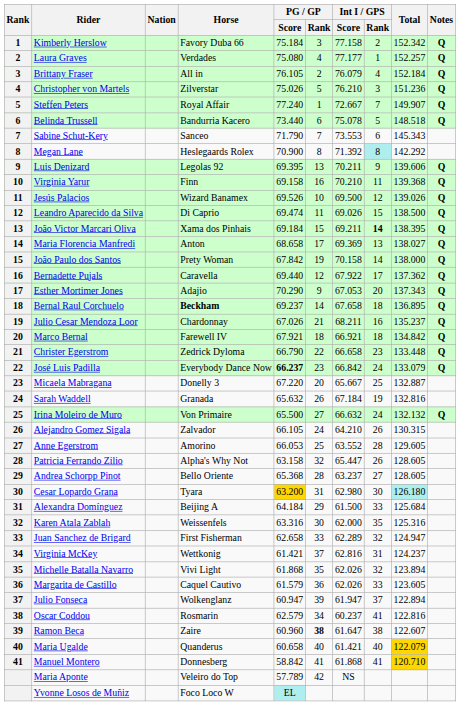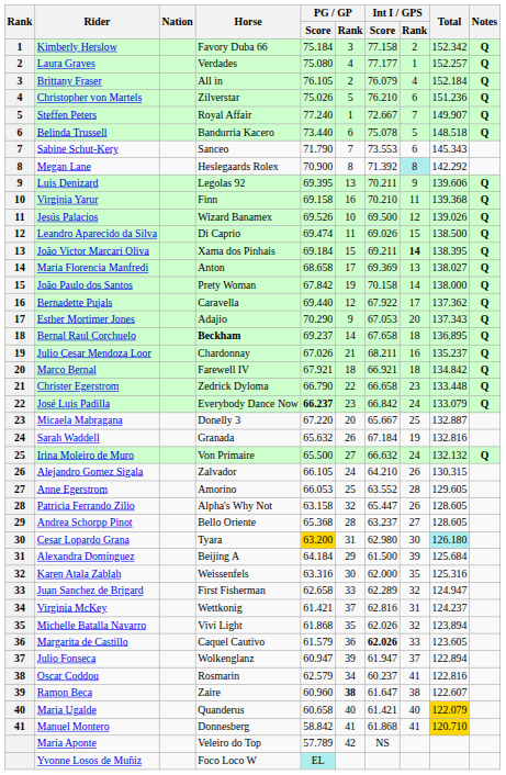 <table class="wikitable sortable" style="text-align:center">
 <tr>
 <th rowspan="2">Rank</th>
 <th rowspan="2">Rider</th>
 <th rowspan="2">Nation</th>
 <th rowspan="2">Horse</th>
 <th colspan="2">PG / GP</th>
 <th colspan="2">Int I / GPS</th>
 <th rowspan="2">Total</th>
 <th rowspan="2">Notes</th>
 </tr>
 <tr>
 <th>Score</th>
 <th>Rank</th>
 <th>Score</th>
 <th>Rank</th>
 </tr>
 <tr bgcolor=ccffcc>
 <th>1</th>
 <td align=left><a href='#'>Kimberly Herslow</a></td>
 <td align=left></td>
 <td align=left>Favory Duba 66</td>
 <td>75.184</td>
 <td>3</td>
 <td>77.158</td>
 <td>2</td>
 <td>152.342</td>
 <td><strong>Q</strong></td>
 </tr>
 <tr bgcolor=ccffcc>
 <th>2</th>
 <td align=left><a href='#'>Laura Graves</a></td>
 <td align=left></td>
 <td align=left>Verdades</td>
 <td>75.080</td>
 <td>4</td>
 <td>77.177</td>
 <td>1</td>
 <td>152.257</td>
 <td><strong>Q</strong></td>
 </tr>
 <tr bgcolor=ccffcc>
 <th>3</th>
 <td align=left><a href='#'>Brittany Fraser</a></td>
 <td align=left></td>
 <td align=left>All in</td>
 <td>76.105</td>
 <td>2</td>
 <td>76.079</td>
 <td>4</td>
 <td>152.184</td>
 <td><strong>Q</strong></td>
 </tr>
 <tr bgcolor=ccffcc>
 <th>4</th>
 <td align=left><a href='#'>Christopher von Martels</a></td>
 <td align=left></td>
 <td align=left>Zilverstar</td>
 <td>75.026</td>
 <td>5</td>
 <td>76.210</td>
-<td>3</td>
+<td>6</td>
 <td>151.236</td>
 <td><strong>Q</strong></td>
 </tr>
 <tr bgcolor=ccffcc>
 <th>5</th>
 <td align=left><a href='#'>Steffen Peters</a></td>
 <td align=left></td>
 <td align=left>Royal Affair</td>
 <td>77.240</td>
 <td>1</td>
 <td>72.667</td>
 <td>7</td>
 <td>149.907</td>
 <td><strong>Q</strong></td>
 </tr>
 <tr bgcolor=ccffcc>
 <th>6</th>
 <td align=left><a href='#'>Belinda Trussell</a></td>
 <td align=left></td>
 <td align=left>Bandurria Kacero</td>
 <td>73.440</td>
 <td>6</td>
 <td>75.078</td>
 <td>5</td>
 <td>148.518</td>
 <td><strong>Q</strong></td>
 </tr>
 <tr>
 <th>7</th>
 <td align=left><a href='#'>Sabine Schut-Kery</a></td>
 <td align=left></td>
 <td align=left>Sanceo</td>
 <td>71.790</td>
 <td>7</td>
 <td>73.553</td>
 <td>6</td>
 <td>145.343</td>
 <td></td>
 </tr>
 <tr>
 <th>8</th>
 <td align=left><a href='#'>Megan Lane</a></td>
 <td align=left></td>
 <td align=left>Heslegaards Rolex</td>
 <td>70.900</td>
 <td>8</td>
 <td>71.392</td>
 <td style="background: paleturquoise;">8</td>
 <td>142.292</td>
 <td></td>
 </tr>
 <tr bgcolor=ccffcc>
 <th>9</th>
 <td align=left><a href='#'>Luis Denizard</a></td>
 <td align=left></td>
 <td align=left>Legolas 92</td>
 <td>69.395</td>
 <td>13</td>
 <td>70.211</td>
 <td>9</td>
 <td>139.606</td>
 <td><strong>Q</strong></td>
 </tr>
 <tr bgcolor=ccffcc>
 <th>10</th>
 <td align=left><a href='#'>Virginia Yarur</a></td>
 <td align=left></td>
 <td align=left>Finn</td>
 <td>69.158</td>
 <td>16</td>
 <td>70.210</td>
 <td>11</td>
 <td>139.368</td>
 <td><strong>Q</strong></td>
 </tr>
 <tr bgcolor=ccffcc>
 <th>11</th>
 <td align=left><a href='#'>Jesús Palacios</a></td>
 <td align=left></td>
 <td align=left>Wizard Banamex</td>
 <td>69.526</td>
 <td>10</td>
 <td>69.500</td>
 <td>12</td>
 <td>139.026</td>
 <td><strong>Q</strong></td>
 </tr>
 <tr bgcolor=ccffcc>
 <th>12</th>
 <td align=left><a href='#'>Leandro Aparecido da Silva</a></td>
 <td align=left></td>
 <td align=left>Di Caprio</td>
 <td>69.474</td>
 <td>11</td>
 <td>69.026</td>
 <td>15</td>
 <td>138.500</td>
 <td><strong>Q</strong></td>
 </tr>
 <tr bgcolor=ccffcc>
 <th>13</th>
 <td align=left><a href='#'>João Victor Marcari Oliva</a></td>
 <td align=left></td>
 <td align=left>Xama dos Pinhais</td>
 <td>69.184</td>
 <td>15</td>
 <td>69.211</td>
 <td><strong>14</strong></td>
 <td>138.395</td>
 <td><strong>Q</strong></td>
 </tr>
 <tr bgcolor=ccffcc>
 <th>14</th>
 <td align=left><a href='#'>Maria Florencia Manfredi</a></td>
 <td align=left></td>
 <td align=left>Anton</td>
 <td>68.658</td>
 <td>17</td>
 <td>69.369</td>
 <td>13</td>
 <td>138.027</td>
 <td><strong>Q</strong></td>
 </tr>
 <tr bgcolor=ccffcc>
 <th>15</th>
 <td align=left><a href='#'>João Paulo dos Santos</a></td>
 <td align=left></td>
 <td align=left>Prety Woman</td>
 <td>67.842</td>
 <td>19</td>
 <td>70.158</td>
 <td>14</td>
 <td>138.000</td>
 <td><strong>Q</strong></td>
 </tr>
 <tr bgcolor=ccffcc>
 <th>16</th>
 <td align=left><a href='#'>Bernadette Pujals</a></td>
 <td align=left></td>
 <td align=left>Caravella</td>
 <td>69.440</td>
 <td>12</td>
 <td>67.922</td>
 <td>17</td>
 <td>137.362</td>
 <td><strong>Q</strong></td>
 </tr>
 <tr bgcolor=ccffcc>
 <th>17</th>
 <td align=left><a href='#'>Esther Mortimer Jones</a></td>
 <td align=left></td>
 <td align=left>Adajio</td>
 <td>70.290</td>
 <td>9</td>
 <td>67.053</td>
 <td>20</td>
 <td>137.343</td>
 <td><strong>Q</strong></td>
 </tr>
 <tr bgcolor=ccffcc>
 <th>18</th>
 <td align=left><a href='#'>Bernal Raul Corchuelo</a></td>
 <td align=left></td>
 <td align=left><strong>Beckham</strong></td>
 <td>69.237</td>
 <td>14</td>
 <td>67.658</td>
 <td>18</td>
 <td>136.895</td>
 <td><strong>Q</strong></td>
 </tr>
 <tr bgcolor=ccffcc>
 <th>19</th>
 <td align=left><a href='#'>Julio Cesar Mendoza Loor</a></td>
 <td align=left></td>
 <td align=left>Chardonnay</td>
 <td>67.026</td>
 <td>21</td>
 <td>68.211</td>
 <td>16</td>
 <td>135.237</td>
 <td><strong>Q</strong></td>
 </tr>
 <tr bgcolor=ccffcc>
 <th>20</th>
 <td align=left><a href='#'>Marco Bernal</a></td>
 <td align=left></td>
 <td align=left>Farewell IV</td>
 <td>67.921</td>
 <td>18</td>
 <td>66.921</td>
 <td>18</td>
 <td>134.842</td>
 <td><strong>Q</strong></td>
 </tr>
 <tr bgcolor=ccffcc>
 <th>21</th>
 <td align=left><a href='#'>Christer Egerstrom</a></td>
 <td align=left></td>
 <td align=left>Zedrick Dyloma</td>
 <td>66.790</td>
 <td>22</td>
 <td>66.658</td>
 <td>23</td>
 <td>133.448</td>
 <td><strong>Q</strong></td>
 </tr>
 <tr bgcolor=ccffcc>
 <th>22</th>
 <td align=left><a href='#'>José Luis Padilla</a></td>
 <td align=left></td>
 <td align=left>Everybody Dance Now</td>
 <td><strong>66.237</strong></td>
 <td>23</td>
 <td>66.842</td>
 <td>24</td>
 <td>133.079</td>
 <td><strong>Q</strong></td>
 </tr>
 <tr>
 <th>23</th>
 <td align=left><a href='#'>Micaela Mabragana</a></td>
 <td align=left></td>
 <td align=left>Donelly 3</td>
 <td>67.220</td>
 <td>20</td>
 <td>65.667</td>
 <td>25</td>
 <td>132.887</td>
 <td></td>
 </tr>
 <tr>
 <th>24</th>
 <td align=left><a href='#'>Sarah Waddell</a></td>
 <td align=left></td>
 <td align=left>Granada</td>
 <td>65.632</td>
 <td>26</td>
 <td>67.184</td>
 <td>19</td>
 <td>132.816</td>
 <td></td>
 </tr>
 <tr bgcolor=ccffcc>
 <th>25</th>
 <td align=left><a href='#'>Irina Moleiro de Muro</a></td>
 <td align=left></td>
 <td align=left>Von Primaire</td>
 <td>65.500</td>
 <td>27</td>
 <td>66.632</td>
 <td>24</td>
 <td>132.132</td>
 <td><strong>Q</strong></td>
 </tr>
 <tr>
 <th>26</th>
 <td align=left><a href='#'>Alejandro Gomez Sigala</a></td>
 <td align=left></td>
 <td align=left>Zalvador</td>
 <td>66.105</td>
 <td>24</td>
 <td>64.210</td>
 <td>26</td>
 <td>130.315</td>
 <td></td>
 </tr>
 <tr>
 <th>27</th>
 <td align=left><a href='#'>Anne Egerstrom</a></td>
 <td align=left></td>
 <td align=left>Amorino</td>
 <td>66.053</td>
 <td>25</td>
 <td>63.552</td>
 <td>28</td>
 <td>129.605</td>
 <td></td>
 </tr>
 <tr>
 <th>28</th>
 <td align=left><a href='#'>Patricia Ferrando Zilio</a></td>
 <td align=left></td>
 <td align=left>Alpha's Why Not</td>
 <td>63.158</td>
 <td>32</td>
 <td>65.447</td>
 <td>26</td>
 <td>128.605</td>
 </tr>
 <tr>
 <th>29</th>
 <td align=left><a href='#'>Andrea Schorpp Pinot</a></td>
 <td align=left></td>
 <td align=left>Bello Oriente</td>
 <td>65.368</td>
 <td>28</td>
 <td>63.237</td>
 <td>27</td>
 <td>128.605</td>
 <td></td>
 </tr>
 <tr>
 <th>30</th>
 <td align=left><a href='#'>Cesar Lopardo Grana</a></td>
 <td align=left></td>
 <td align=left>Tyara</td>
 <td style="background: gold;">63.200</td>
 <td>31</td>
 <td>62.980</td>
 <td>30</td>
 <td style="background: paleturquoise;">126.180</td>
 <td></td>
 </tr>
 <tr>
 <th>31</th>
 <td align=left><a href='#'>Alexandra Domínguez</a></td>
 <td align=left></td>
 <td align=left>Beijing A</td>
 <td>64.184</td>
 <td>29</td>
 <td>61.500</td>
-<td>33</td>
+<td>39</td>
 <td>125.684</td>
 <td></td>
 </tr>
 <tr>
 <th>32</th>
 <td align=left><a href='#'>Karen Atala Zablah</a></td>
 <td align=left></td>
 <td align=left>Weissenfels</td>
 <td>63.316</td>
 <td>30</td>
 <td>62.000</td>
 <td>35</td>
 <td>125.316</td>
 <td></td>
 </tr>
 <tr>
 <th>33</th>
 <td align=left><a href='#'>Juan Sanchez de Brigard</a></td>
 <td align=left></td>
 <td align=left>First Fisherman</td>
 <td>62.658</td>
 <td>33</td>
 <td>62.289</td>
 <td>32</td>
 <td>124.947</td>
 <td></td>
 </tr>
 <tr>
 <th>34</th>
 <td align=left><a href='#'>Virginia McKey</a></td>
 <td align=left></td>
 <td align=left>Wettkonig</td>
 <td>61.421</td>
 <td>37</td>
 <td>62.816</td>
 <td>31</td>
 <td>124.237</td>
 <td></td>
 </tr>
 <tr>
 <th>35</th>
 <td align=left><a href='#'>Michelle Batalla Navarro</a></td>
 <td align=left></td>
 <td align=left>Vivi Light</td>
 <td>61.868</td>
 <td>35</td>
 <td>62.026</td>
 <td>32</td>
 <td>123.894</td>
 <td></td>
 </tr>
 <tr>
 <th>36</th>
 <td align=left><a href='#'>Margarita de Castillo</a></td>
 <td align=left></td>
 <td align=left>Caquel Cautivo</td>
 <td>61.579</td>
 <td>36</td>
-<td>62.026</td>
+<td><strong>62.026</strong></td>
 <td>33</td>
 <td>123.605</td>
 <td></td>
 </tr>
 <tr>
 <th>37</th>
 <td align=left><a href='#'>Julio Fonseca</a></td>
 <td align=left></td>
 <td align=left>Wolkenglanz</td>
 <td>60.947</td>
 <td>39</td>
 <td>61.947</td>
 <td>37</td>
 <td>122.894</td>
 <td></td>
 </tr>
 <tr>
 <th>38</th>
 <td align=left><a href='#'>Oscar Coddou</a></td>
 <td align=left></td>
 <td align=left>Rosmarin</td>
 <td>62.579</td>
 <td>34</td>
 <td>60.237</td>
 <td>41</td>
 <td>122.816</td>
 <td></td>
 </tr>
 <tr>
 <th>39</th>
 <td align=left><a href='#'>Ramon Beca</a></td>
 <td align=left></td>
 <td align=left>Zaire</td>
 <td>60.960</td>
 <td><strong>38</strong></td>
 <td>61.647</td>
 <td>38</td>
 <td>122.607</td>
 <td></td>
 </tr>
 <tr>
 <th>40</th>
 <td align=left><a href='#'>Maria Ugalde</a></td>
 <td align=left></td>
 <td align=left>Quanderus</td>
 <td>60.658</td>
 <td>40</td>
 <td>61.421</td>
 <td>40</td>
 <td style="background: gold;">122.079</td>
 <td></td>
 </tr>
 <tr>
 <th>41</th>
 <td align=left><a href='#'>Manuel Montero</a></td>
 <td align=left></td>
 <td align=left>Donnesberg</td>
 <td>58.842</td>
 <td>41</td>
 <td>61.868</td>
 <td>41</td>
 <td style="background: gold;">120.710</td>
 <td></td>
 </tr>
 <tr>
 <th></th>
 <td align=left><a href='#'>Maria Aponte</a></td>
 <td align=left></td>
 <td align=left>Veleiro do Top</td>
 <td>57.789</td>
 <td>42</td>
 <td>NS</td>
 <td></td>
 <td></td>
 <td></td>
 </tr>
 <tr>
 <th></th>
 <td align=left><a href='#'>Yvonne Losos de Muñiz</a></td>
 <td align=left></td>
 <td align=left>Foco Loco W</td>
 <td style="background: paleturquoise;">EL</td>
 <td></td>
 <td></td>
 <td></td>
 <td></td>
 <td></td>
 </tr>
 </table>
